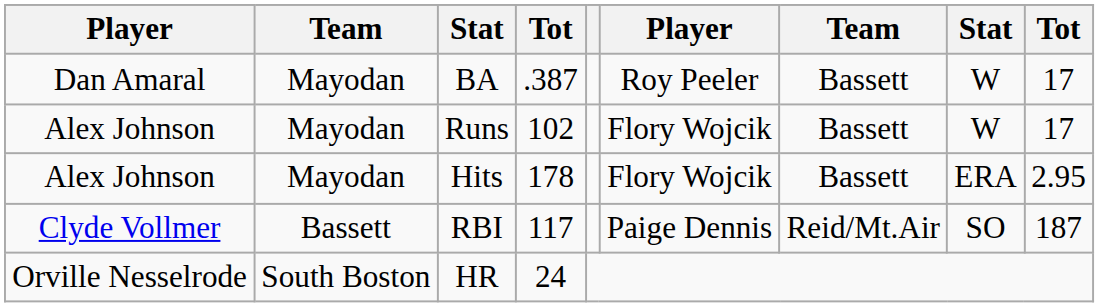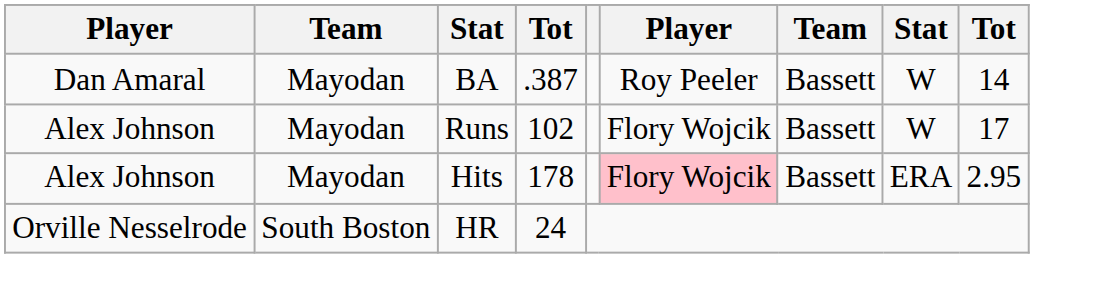 <table class="wikitable" style="text-align:center">
 <tr>
 <th>Player</th>
 <th>Team</th>
 <th>Stat</th>
 <th>Tot</th>
 <th></th>
 <th>Player</th>
 <th>Team</th>
 <th>Stat</th>
 <th>Tot</th>
 </tr>
 <tr>
 <td>Dan Amaral</td>
 <td>Mayodan</td>
 <td>BA</td>
 <td>.387</td>
 <td></td>
 <td>Roy Peeler</td>
 <td>Bassett</td>
 <td>W</td>
-<td>17</td>
+<td>14</td>
 </tr>
 <tr>
 <td>Alex Johnson</td>
 <td>Mayodan</td>
 <td>Runs</td>
 <td>102</td>
 <td></td>
 <td>Flory Wojcik</td>
 <td>Bassett</td>
 <td>W</td>
 <td>17</td>
 </tr>
 <tr>
 <td>Alex Johnson</td>
 <td>Mayodan</td>
 <td>Hits</td>
 <td>178</td>
 <td></td>
-<td>Flory Wojcik</td>
+<td style="background: pink;">Flory Wojcik</td>
 <td>Bassett</td>
 <td>ERA</td>
 <td>2.95</td>
-</tr>
-<tr>
-<td><a href='#'>Clyde Vollmer</a></td>
-<td>Bassett</td>
-<td>RBI</td>
-<td>117</td>
-<td></td>
-<td>Paige Dennis</td>
-<td>Reid/Mt.Air</td>
-<td>SO</td>
-<td>187</td>
 </tr>
 <tr>
 <td>Orville Nesselrode</td>
 <td>South Boston</td>
 <td>HR</td>
 <td>24</td>
 </tr>
 </table>
